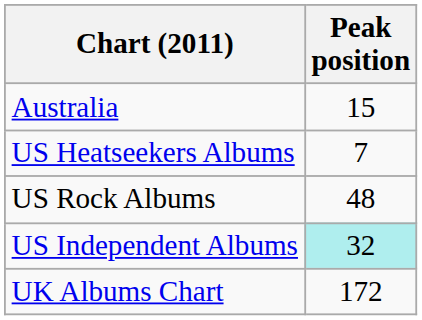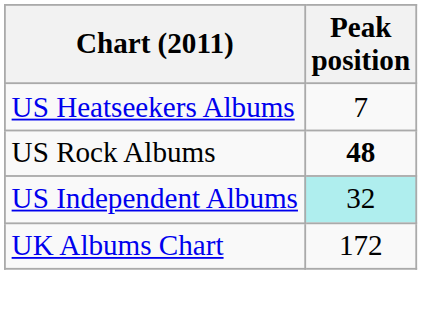 <table class="wikitable sortable">
 <tr>
 <th>Chart (2011)</th>
 <th>Peak<br>position</th>
-</tr>
-<tr>
-<td><a href='#'>Australia</a></td>
-<td style="text-align:center;">15</td>
 </tr>
 <tr>
 <td><a href='#'>US Heatseekers Albums</a></td>
 <td style="text-align:center;">7</td>
 </tr>
 <tr>
 <td>US Rock Albums</td>
-<td style="text-align:center;">48</td>
+<td style="text-align:center;"><strong>48</strong></td>
 </tr>
 <tr>
 <td><a href='#'>US Independent Albums</a></td>
 <td style="background: paleturquoise; text-align:center;">32</td>
 </tr>
 <tr>
 <td><a href='#'>UK Albums Chart</a></td>
 <td style="text-align:center;">172</td>
 </tr>
 </table>
